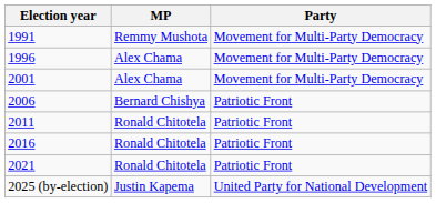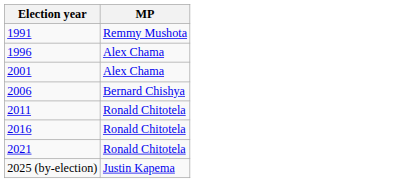 <table class=wikitable>
 <tr>
 <th>Election year</th>
 <th>MP</th>
-<th>Party</th>
 </tr>
 <tr>
 <td><a href='#'>1991</a></td>
 <td><a href='#'>Remmy Mushota</a></td>
-<td><a href='#'>Movement for Multi-Party Democracy</a></td>
 </tr>
 <tr>
 <td><a href='#'>1996</a></td>
 <td><a href='#'>Alex Chama</a></td>
-<td><a href='#'>Movement for Multi-Party Democracy</a></td>
 </tr>
 <tr>
 <td><a href='#'>2001</a></td>
 <td><a href='#'>Alex Chama</a></td>
-<td><a href='#'>Movement for Multi-Party Democracy</a></td>
 </tr>
 <tr>
 <td><a href='#'>2006</a></td>
 <td><a href='#'>Bernard Chishya</a></td>
-<td><a href='#'>Patriotic Front</a></td>
 </tr>
 <tr>
 <td><a href='#'>2011</a></td>
 <td><a href='#'>Ronald Chitotela</a></td>
-<td><a href='#'>Patriotic Front</a></td>
 </tr>
 <tr>
 <td><a href='#'>2016</a></td>
 <td><a href='#'>Ronald Chitotela</a></td>
-<td><a href='#'>Patriotic Front</a></td>
 </tr>
 <tr>
 <td><a href='#'>2021</a></td>
 <td><a href='#'>Ronald Chitotela</a></td>
-<td><a href='#'>Patriotic Front</a></td>
 </tr>
 <tr>
 <td>2025 (by-election)</td>
 <td><a href='#'>Justin Kapema</a></td>
-<td><a href='#'>United Party for National Development</a></td>
 </tr>
 </table>
